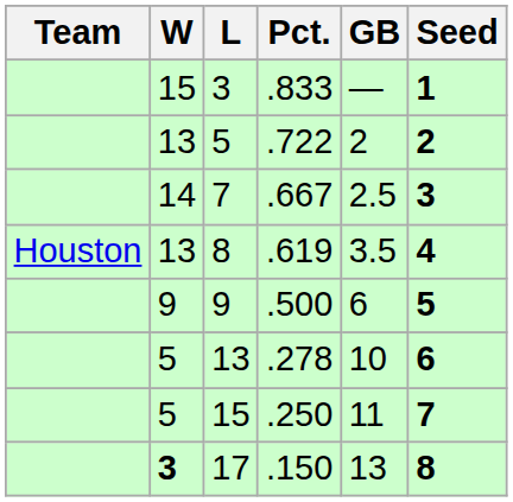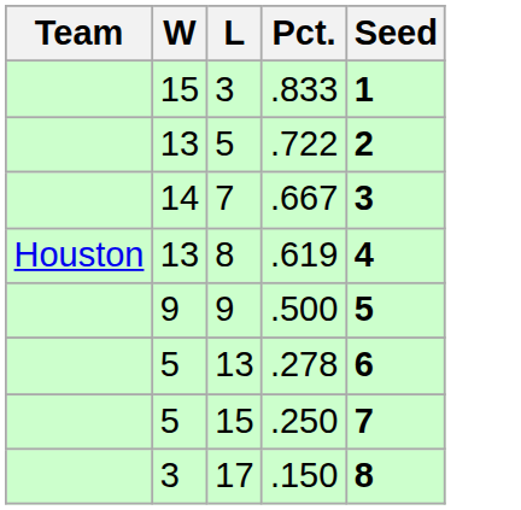 <table class=wikitable>
 <tr>
 <th>Team</th>
 <th>W</th>
 <th>L</th>
 <th>Pct.</th>
-<th>GB</th>
 <th>Seed</th>
 </tr>
 <tr bgcolor=ccffcc>
 <td></td>
 <td>15</td>
 <td>3</td>
 <td>.833</td>
-<td>—</td>
 <td><strong>1</strong></td>
 </tr>
 <tr bgcolor=ccffcc>
 <td></td>
 <td>13</td>
 <td>5</td>
 <td>.722</td>
-<td>2</td>
 <td><strong>2</strong></td>
 </tr>
 <tr bgcolor=ccffcc>
 <td></td>
 <td>14</td>
 <td>7</td>
 <td>.667</td>
-<td>2.5</td>
 <td><strong>3</strong></td>
 </tr>
 <tr bgcolor=ccffcc>
 <td><a href='#'>Houston</a></td>
 <td>13</td>
 <td>8</td>
 <td>.619</td>
-<td>3.5</td>
 <td><strong>4</strong></td>
 </tr>
 <tr bgcolor=ccffcc>
 <td></td>
 <td>9</td>
 <td>9</td>
 <td>.500</td>
-<td>6</td>
 <td><strong>5</strong></td>
 </tr>
 <tr bgcolor=ccffcc>
 <td></td>
 <td>5</td>
 <td>13</td>
 <td>.278</td>
-<td>10</td>
 <td><strong>6</strong></td>
 </tr>
 <tr bgcolor=ccffcc>
 <td></td>
 <td>5</td>
 <td>15</td>
 <td>.250</td>
-<td>11</td>
 <td><strong>7</strong></td>
 </tr>
 <tr bgcolor=ccffcc>
 <td></td>
-<td><strong>3</strong></td>
+<td>3</td>
 <td>17</td>
 <td>.150</td>
-<td>13</td>
 <td><strong>8</strong></td>
 </tr>
 </table>
